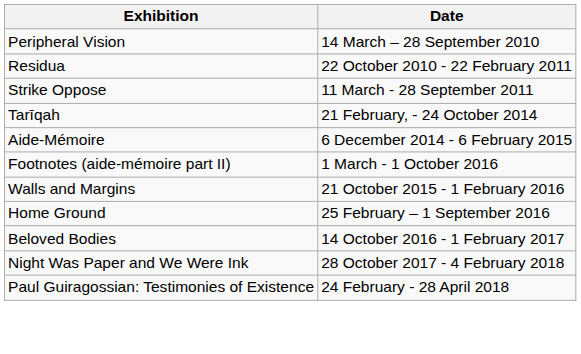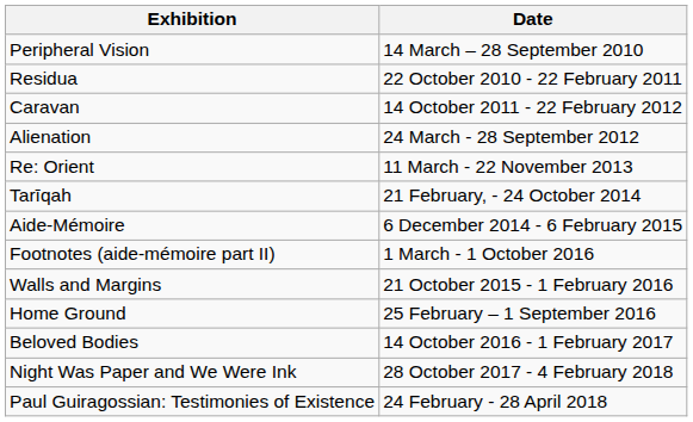 <table class="wikitable">
 <tr>
 <th>Exhibition</th>
 <th>Date</th>
 </tr>
 <tr>
 <td>Peripheral Vision</td>
 <td>14 March – 28 September 2010</td>
 </tr>
 <tr>
 <td>Residua</td>
 <td>22 October 2010 - 22 February 2011</td>
 </tr>
 <tr>
-<td>Strike Oppose</td>
-<td>11 March - 28 September 2011</td>
+<td>Caravan</td>
+<td>14 October 2011 - 22 February 2012</td>
+</tr>
+<tr>
+<td>Alienation</td>
+<td>24 March - 28 September 2012</td>
+</tr>
+<tr>
+<td>Re: Orient</td>
+<td>11 March - 22 November 2013</td>
 </tr>
 <tr>
 <td>Tarīqah</td>
 <td>21 February, - 24 October 2014</td>
 </tr>
 <tr>
 <td>Aide-Mémoire</td>
 <td>6 December 2014 - 6 February 2015</td>
 </tr>
 <tr>
 <td>Footnotes (aide-mémoire part II)</td>
 <td>1 March - 1 October 2016</td>
 </tr>
 <tr>
 <td>Walls and Margins</td>
 <td>21 October 2015 - 1 February 2016</td>
 </tr>
 <tr>
 <td>Home Ground</td>
 <td>25 February – 1 September 2016</td>
 </tr>
 <tr>
 <td>Beloved Bodies</td>
 <td>14 October 2016 - 1 February 2017</td>
 </tr>
 <tr>
 <td>Night Was Paper and We Were Ink</td>
 <td>28 October 2017 - 4 February 2018</td>
 </tr>
 <tr>
 <td>Paul Guiragossian: Testimonies of Existence</td>
 <td>24 February - 28 April 2018</td>
 </tr>
 </table>
